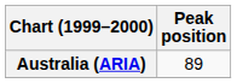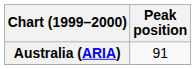 <table class="wikitable sortable plainrowheaders" style="text-align:center">
 <tr>
 <th>Chart (1999–2000)</th>
 <th>Peak<br>position</th>
 </tr>
 <tr>
 <th scope="row">Australia (<a href='#'>ARIA</a>)</th>
-<td>89</td>
+<td>91</td>
 </tr>
 <tr>
 </tr>
 <tr>
 </tr>
 <tr>
 </tr>
 <tr>
 </tr>
 <tr>
 </tr>
 <tr>
 </tr>
 <tr>
 </tr>
 <tr>
 </tr>
 <tr>
 </tr>
 </table>
